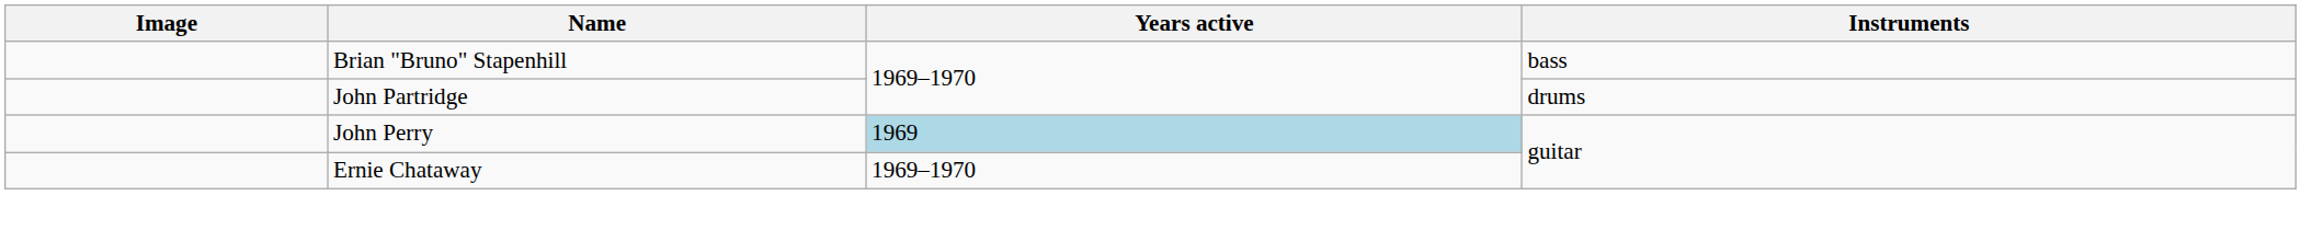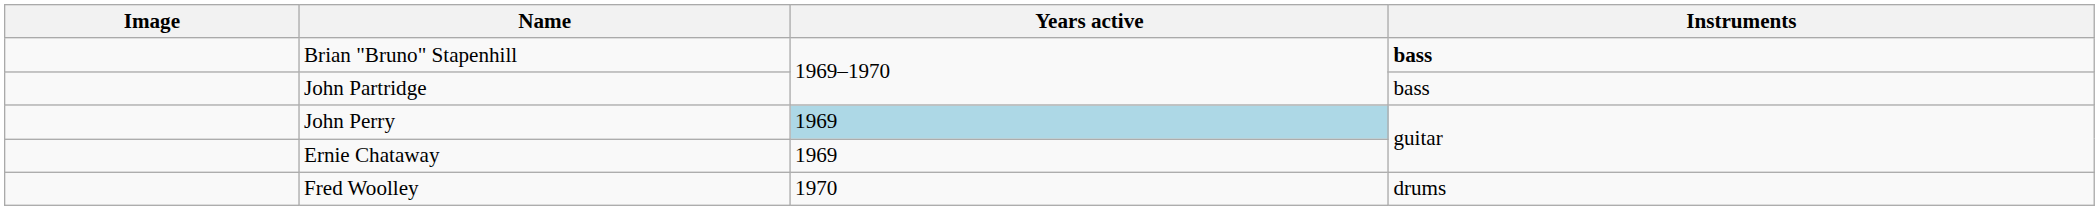 <table class="wikitable" border="1" width="100%">
 <tr>
 <th width="75">Image</th>
 <th width="130">Name</th>
 <th width="160">Years active</th>
 <th width="190">Instruments</th>
 </tr>
 <tr>
 <td></td>
 <td>Brian "Bruno" Stapenhill</td>
 <td rowspan="2">1969–1970</td>
-<td>bass</td>
+<td><strong>bass</strong></td>
 </tr>
 <tr>
 <td></td>
 <td>John Partridge</td>
-<td>drums</td>
+<td>bass</td>
 </tr>
 <tr>
 <td></td>
 <td>John Perry</td>
 <td style="background: lightblue;">1969 </td>
 <td rowspan="2">guitar</td>
 </tr>
 <tr>
 <td></td>
 <td>Ernie Chataway</td>
-<td>1969–1970 </td>
+<td>1969 </td>
+</tr>
+<tr>
+<td></td>
+<td>Fred Woolley</td>
+<td>1970</td>
+<td>drums</td>
 </tr>
 </table>
